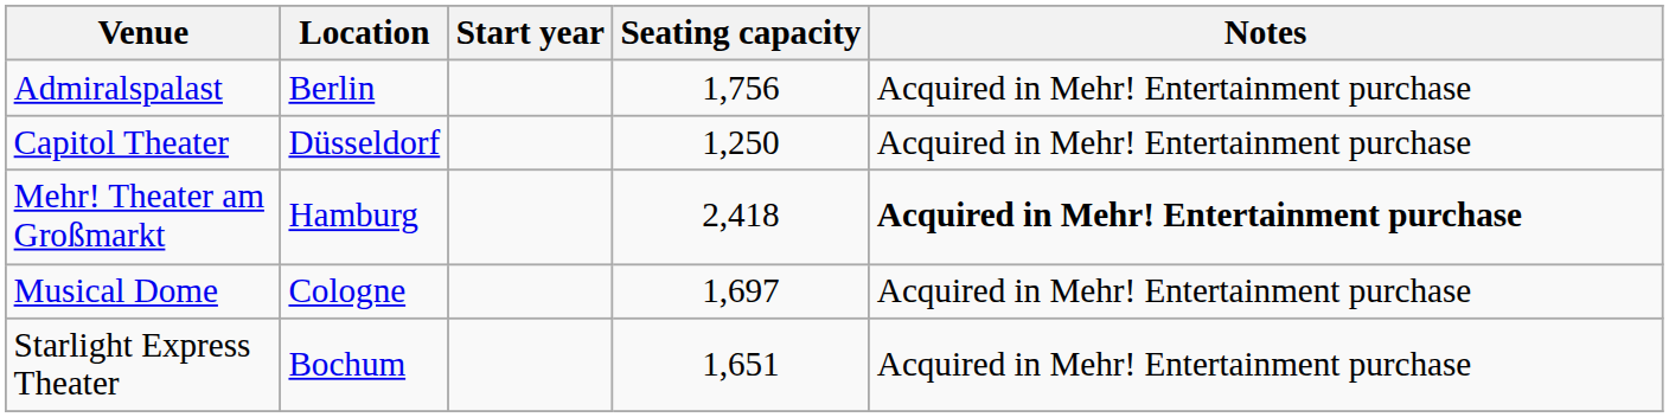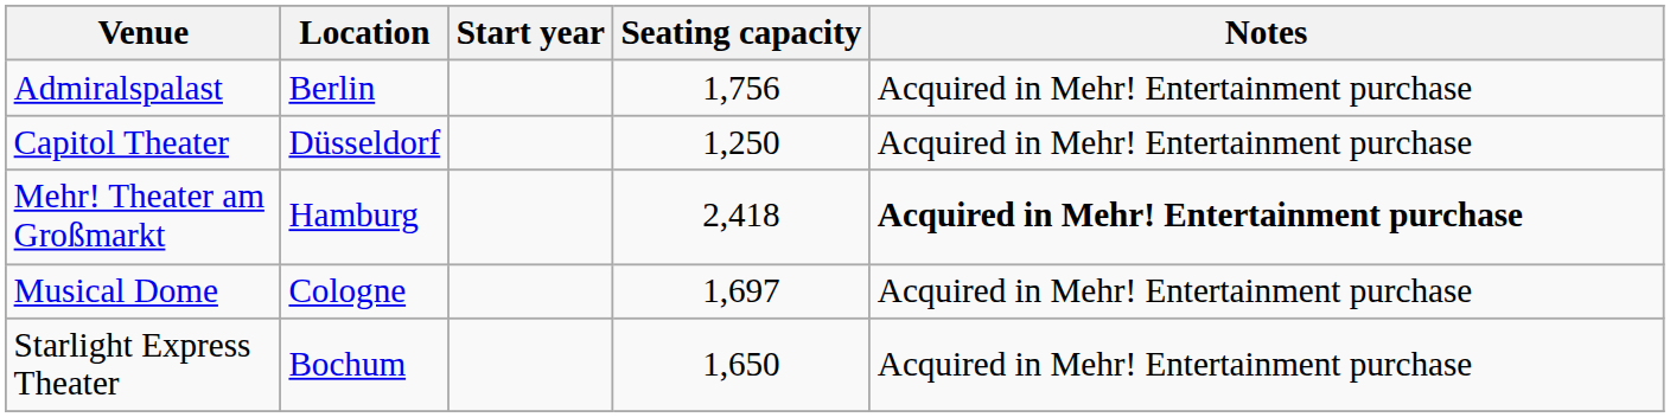 <table class="wikitable sortable">
 <tr>
 <th scope="col" style="width:120px;">Venue</th>
 <th scope="col">Location</th>
 <th scope="col">Start year</th>
 <th scope="col" data-sort-type="number">Seating capacity</th>
 <th scope="col" style="width:360px;">Notes</th>
 </tr>
 <tr>
 <td><a href='#'>Admiralspalast</a></td>
 <td><a href='#'>Berlin</a></td>
 <td style="text-align:center;"></td>
 <td style="text-align:center;">1,756</td>
 <td>Acquired in Mehr! Entertainment purchase</td>
 </tr>
 <tr>
 <td><a href='#'>Capitol Theater</a></td>
 <td><a href='#'>Düsseldorf</a></td>
 <td style="text-align:center;"></td>
 <td style="text-align:center;">1,250</td>
 <td>Acquired in Mehr! Entertainment purchase</td>
 </tr>
 <tr>
 <td><a href='#'>Mehr! Theater am Großmarkt</a></td>
 <td><a href='#'>Hamburg</a></td>
 <td style="text-align:center;"></td>
 <td style="text-align:center;">2,418</td>
 <td><strong>Acquired in Mehr! Entertainment purchase</strong></td>
 </tr>
 <tr>
 <td><a href='#'>Musical Dome</a></td>
 <td><a href='#'>Cologne</a></td>
 <td style="text-align:center;"></td>
 <td style="text-align:center;">1,697</td>
 <td>Acquired in Mehr! Entertainment purchase</td>
 </tr>
 <tr>
 <td>Starlight Express Theater</td>
 <td><a href='#'>Bochum</a></td>
 <td style="text-align:center;"></td>
-<td style="text-align:center;">1,651</td>
+<td style="text-align:center;">1,650</td>
 <td>Acquired in Mehr! Entertainment purchase</td>
 </tr>
 </table>
